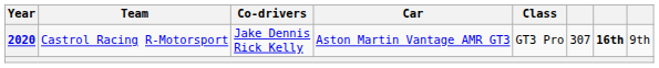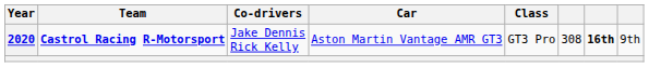 <table class="wikitable" style="text-align:center; font-size:90%">
 <tr>
 <th scope="col">Year</th>
 <th scope="col">Team</th>
 <th scope="col">Co-drivers</th>
 <th scope="col">Car</th>
 <th scope="col">Class</th>
 <th scope="col"></th>
 <th scope="col"></th>
 <th scope="col"></th>
 </tr>
 <tr>
 <th scope="row"><a href='#'>2020</a></th>
-<td align="left"> <a href='#'>Castrol Racing</a> <a href='#'>R-Motorsport</a></td>
+<td align="left"><strong> <a href='#'>Castrol Racing</a> <a href='#'>R-Motorsport</a></strong></td>
 <td align="left"> <a href='#'>Jake Dennis</a><br> <a href='#'>Rick Kelly</a></td>
 <td align="left"><a href='#'>Aston Martin Vantage AMR GT3</a></td>
 <td>GT3 Pro</td>
-<td>307</td>
+<td>308</td>
 <td><strong>16th</strong></td>
 <td>9th</td>
 </tr>
 <tr>
 <th colspan="9"></th>
 </tr>
 </table>
